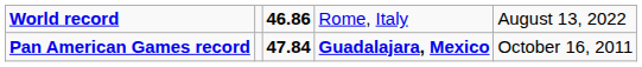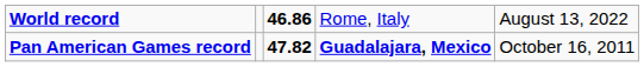 <table class="wikitable">
 <tr>
 <td><strong><a href='#'>World record</a></strong></td>
 <td></td>
 <td><strong>46.86</strong></td>
 <td><a href='#'>Rome</a>, <a href='#'>Italy</a></td>
 <td>August 13, 2022</td>
 </tr>
 <tr>
 <td><strong><a href='#'>Pan American Games record</a></strong></td>
 <td></td>
-<td><strong>47.84</strong></td>
+<td><strong>47.82</strong></td>
 <td><strong><a href='#'>Guadalajara</a>, <a href='#'>Mexico</a></strong></td>
 <td>October 16, 2011</td>
 </tr>
 </table>
